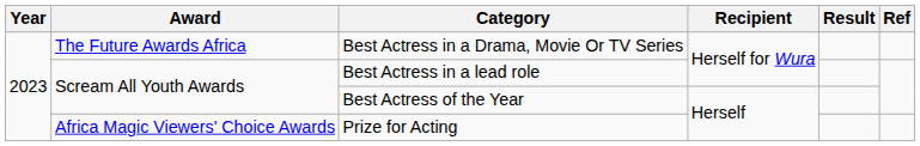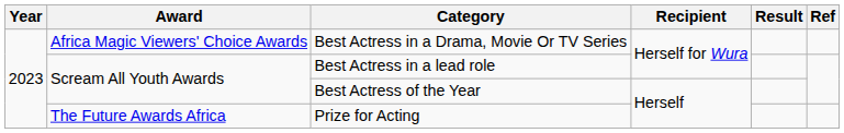 <table class="wikitable sortable">
 <tr>
 <th>Year</th>
 <th>Award</th>
 <th>Category</th>
 <th>Recipient</th>
 <th>Result</th>
 <th>Ref</th>
 </tr>
 <tr>
 <td rowspan="4">2023</td>
-<td><a href='#'>The Future Awards Africa</a></td>
+<td><a href='#'>Africa Magic Viewers' Choice Awards</a></td>
 <td>Best Actress in a Drama, Movie Or TV Series</td>
 <td rowspan="2">Herself for <a href='#'><em>Wura</em></a></td>
 <td></td>
 <td></td>
 </tr>
 <tr>
 <td rowspan="2">Scream All Youth Awards</td>
 <td>Best Actress in a lead role</td>
 <td></td>
 <td rowspan="2"></td>
 </tr>
 <tr>
 <td>Best Actress of the Year</td>
 <td rowspan="2">Herself</td>
 <td></td>
 </tr>
 <tr>
-<td><a href='#'>Africa Magic Viewers' Choice Awards</a></td>
+<td><a href='#'>The Future Awards Africa</a></td>
 <td>Prize for Acting</td>
 <td></td>
 <td></td>
 </tr>
 </table>
